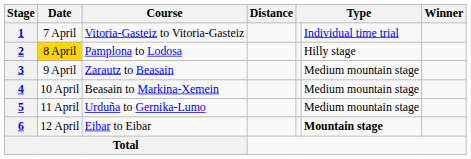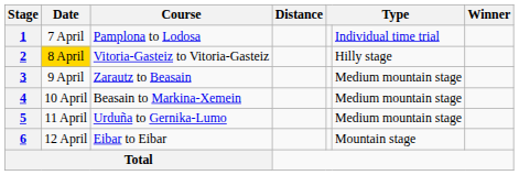 <table class="wikitable">
 <tr>
 <th scope="col">Stage</th>
 <th scope="col">Date</th>
 <th scope="col">Course</th>
 <th scope="col">Distance</th>
 <th scope="col" colspan="2">Type</th>
 <th scope="col">Winner</th>
 </tr>
 <tr>
 <th scope="row"><a href='#'>1</a></th>
 <td style="text-align:center;">7 April</td>
-<td><a href='#'>Vitoria-Gasteiz</a> to Vitoria-Gasteiz</td>
+<td><a href='#'>Pamplona</a> to <a href='#'>Lodosa</a></td>
 <td style="text-align:center;"></td>
 <td></td>
 <td><a href='#'>Individual time trial</a></td>
 <td></td>
 </tr>
 <tr>
 <th scope="row"><a href='#'>2</a></th>
 <td style="background: gold; text-align:center;">8 April</td>
-<td><a href='#'>Pamplona</a> to <a href='#'>Lodosa</a></td>
+<td><a href='#'>Vitoria-Gasteiz</a> to Vitoria-Gasteiz</td>
 <td style="text-align:center;"></td>
 <td></td>
 <td>Hilly stage</td>
 <td></td>
 </tr>
 <tr>
 <th scope="row"><a href='#'>3</a></th>
 <td style="text-align:center;">9 April</td>
 <td><a href='#'>Zarautz</a> to <a href='#'>Beasain</a></td>
 <td style="text-align:center;"></td>
 <td></td>
 <td>Medium mountain stage</td>
 <td></td>
 </tr>
 <tr>
 <th scope="row"><a href='#'>4</a></th>
 <td style="text-align:center;">10 April</td>
 <td>Beasain to <a href='#'>Markina-Xemein</a></td>
 <td style="text-align:center;"></td>
 <td></td>
 <td>Medium mountain stage</td>
 <td></td>
 </tr>
 <tr>
 <th scope="row"><a href='#'>5</a></th>
 <td style="text-align:center;">11 April</td>
 <td><a href='#'>Urduña</a> to <a href='#'>Gernika-Lumo</a></td>
 <td style="text-align:center;"></td>
 <td></td>
 <td>Medium mountain stage</td>
 <td></td>
 </tr>
 <tr>
 <th scope="row"><a href='#'>6</a></th>
 <td style="text-align:center;">12 April</td>
 <td><a href='#'>Eibar</a> to Eibar</td>
 <td style="text-align:center;"></td>
 <td></td>
-<td><strong>Mountain stage</strong></td>
+<td>Mountain stage</td>
 <td></td>
 </tr>
 <tr>
 <th colspan="3">Total</th>
 <td colspan="5" align="center"></td>
 </tr>
 </table>
